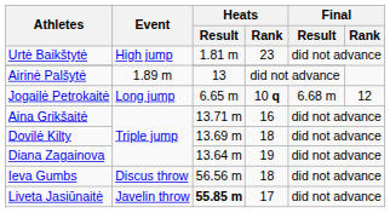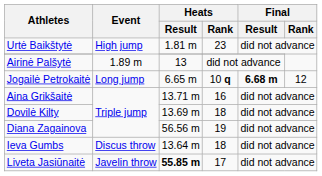 <table class="wikitable" border="1" style="font-size:90%">
 <tr>
 <th rowspan="2">Athletes</th>
 <th rowspan="2">Event</th>
 <th colspan="2">Heats</th>
 <th colspan="2">Final</th>
 </tr>
 <tr>
 <th>Result</th>
 <th>Rank</th>
 <th>Result</th>
 <th>Rank</th>
 </tr>
 <tr align=center>
 <td align=left><a href='#'>Urtė Baikštytė</a></td>
 <td align=left rowspan=2><a href='#'>High jump</a></td>
 <td>1.81 m</td>
 <td>23</td>
 <td align=center colspan=2>did not advance</td>
 </tr>
 <tr>
 </tr>
 <tr align=center>
 <td align=left><a href='#'>Airinė Palšytė</a></td>
 <td>1.89 m</td>
 <td>13</td>
 <td align=center colspan=2>did not advance</td>
 </tr>
 <tr align=center>
 <td align=left><a href='#'>Jogailė Petrokaitė</a></td>
 <td align=left><a href='#'>Long jump</a></td>
 <td>6.65 m</td>
 <td>10 <strong>q</strong></td>
-<td>6.68 m</td>
+<td><strong>6.68 m</strong></td>
 <td>12</td>
 </tr>
 <tr align=center>
 <td align=left><a href='#'>Aina Grikšaitė</a></td>
 <td align=left rowspan=3><a href='#'>Triple jump</a></td>
 <td>13.71 m</td>
 <td>16</td>
 <td align=center colspan=2>did not advance</td>
 </tr>
 <tr align=center>
 <td align=left><a href='#'>Dovilė Kilty</a></td>
 <td>13.69 m</td>
 <td>18</td>
 <td align=center colspan=2>did not advance</td>
 </tr>
 <tr align=center>
 <td align=left><a href='#'>Diana Zagainova</a></td>
-<td>13.64 m</td>
+<td>56.56 m</td>
 <td>19</td>
 <td align=center colspan=2>did not advance</td>
 </tr>
 <tr align=center>
 <td align=left><a href='#'>Ieva Gumbs</a></td>
 <td align=left><a href='#'>Discus throw</a></td>
-<td>56.56 m</td>
+<td>13.64 m</td>
 <td>18</td>
 <td align=center colspan=2>did not advance</td>
 </tr>
 <tr align=center>
 <td align=left><a href='#'>Liveta Jasiūnaitė</a></td>
 <td align=left><a href='#'>Javelin throw</a></td>
 <td><strong>55.85 m</strong></td>
 <td>17</td>
 <td align=center colspan=2>did not advance</td>
 </tr>
 </table>
